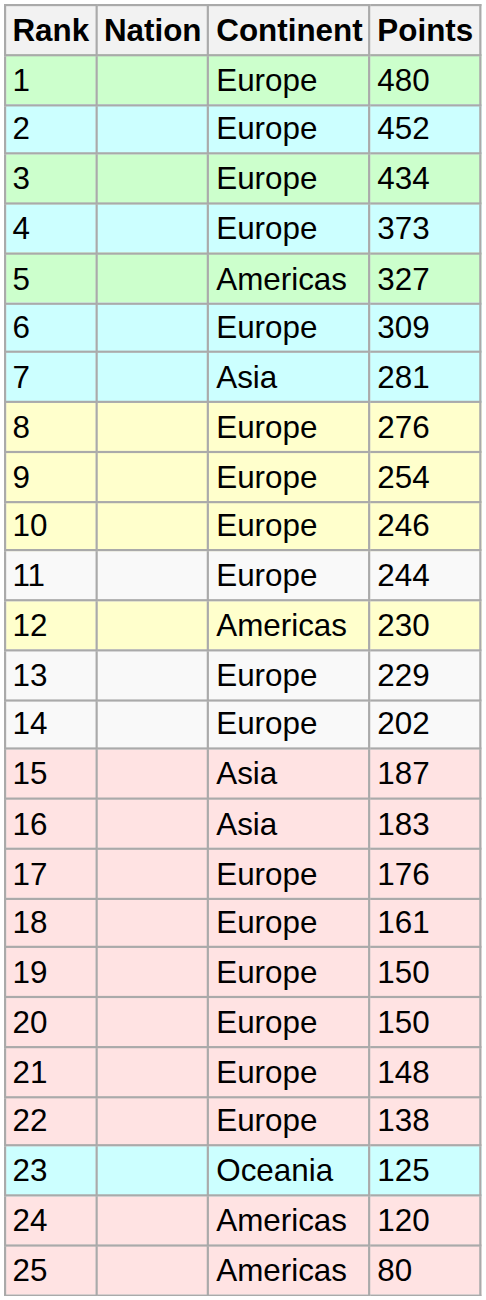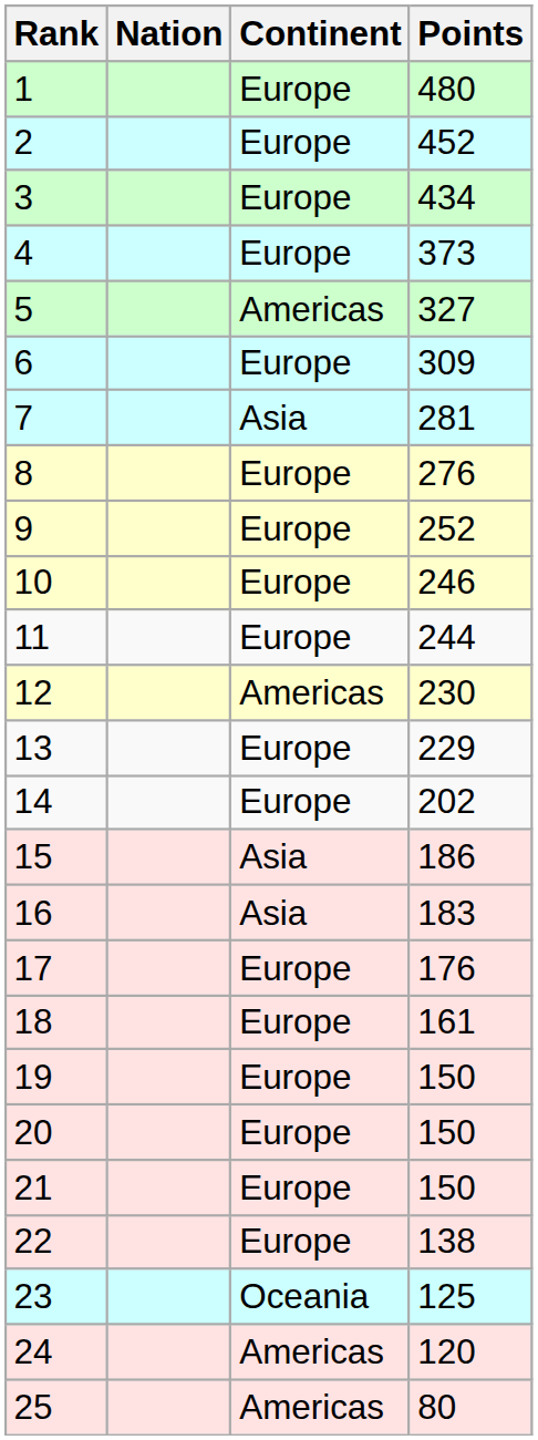 <table class="wikitable sortable" style="font-size:90%;">
 <tr>
 <th>Rank</th>
 <th>Nation</th>
 <th>Continent</th>
 <th>Points</th>
 </tr>
 <tr bgcolor=#ccffcc>
 <td>1</td>
 <td></td>
 <td>Europe</td>
 <td>480</td>
 </tr>
 <tr bgcolor=#ccffff>
 <td>2</td>
 <td></td>
 <td>Europe</td>
 <td>452</td>
 </tr>
 <tr bgcolor=#ccffcc>
 <td>3</td>
 <td></td>
 <td>Europe</td>
 <td>434</td>
 </tr>
 <tr bgcolor=#ccffff>
 <td>4</td>
 <td></td>
 <td>Europe</td>
 <td>373</td>
 </tr>
 <tr bgcolor=#ccffcc>
 <td>5</td>
 <td></td>
 <td>Americas</td>
 <td>327</td>
 </tr>
 <tr bgcolor=#ccffff>
 <td>6</td>
 <td></td>
 <td>Europe</td>
 <td>309</td>
 </tr>
 <tr bgcolor=#ccffff>
 <td>7</td>
 <td></td>
 <td>Asia</td>
 <td>281</td>
 </tr>
 <tr bgcolor=#ffffcc>
 <td>8</td>
 <td></td>
 <td>Europe</td>
 <td>276</td>
 </tr>
 <tr bgcolor=#ffffcc>
 <td>9</td>
 <td></td>
 <td>Europe</td>
-<td>254</td>
+<td>252</td>
 </tr>
 <tr bgcolor=#ffffcc>
 <td>10</td>
 <td></td>
 <td>Europe</td>
 <td>246</td>
 </tr>
 <tr>
 <td>11</td>
 <td></td>
 <td>Europe</td>
 <td>244</td>
 </tr>
 <tr bgcolor=#ffffcc>
 <td>12</td>
 <td></td>
 <td>Americas</td>
 <td>230</td>
 </tr>
 <tr>
 <td>13</td>
 <td></td>
 <td>Europe</td>
 <td>229</td>
 </tr>
 <tr>
 <td>14</td>
 <td></td>
 <td>Europe</td>
 <td>202</td>
 </tr>
 <tr bgcolor=#ffe3e3>
 <td>15</td>
 <td></td>
 <td>Asia</td>
-<td>187</td>
+<td>186</td>
 </tr>
 <tr bgcolor=#ffe3e3>
 <td>16</td>
 <td></td>
 <td>Asia</td>
 <td>183</td>
 </tr>
 <tr bgcolor=#ffe3e3>
 <td>17</td>
 <td></td>
 <td>Europe</td>
 <td>176</td>
 </tr>
 <tr bgcolor=#ffe3e3>
 <td>18</td>
 <td></td>
 <td>Europe</td>
 <td>161</td>
 </tr>
 <tr bgcolor=#ffe3e3>
 <td>19</td>
 <td></td>
 <td>Europe</td>
 <td>150</td>
 </tr>
 <tr bgcolor=#ffe3e3>
 <td>20</td>
 <td></td>
 <td>Europe</td>
 <td>150</td>
 </tr>
 <tr bgcolor=#ffe3e3>
 <td>21</td>
 <td></td>
 <td>Europe</td>
-<td>148</td>
+<td>150</td>
 </tr>
 <tr bgcolor=#ffe3e3>
 <td>22</td>
 <td></td>
 <td>Europe</td>
 <td>138</td>
 </tr>
 <tr bgcolor=#ccffff>
 <td>23</td>
 <td></td>
 <td>Oceania</td>
 <td>125</td>
 </tr>
 <tr bgcolor=#ffe3e3>
 <td>24</td>
 <td></td>
 <td>Americas</td>
 <td>120</td>
 </tr>
 <tr bgcolor=#ffe3e3>
 <td>25</td>
 <td></td>
 <td>Americas</td>
 <td>80</td>
 </tr>
 </table>
